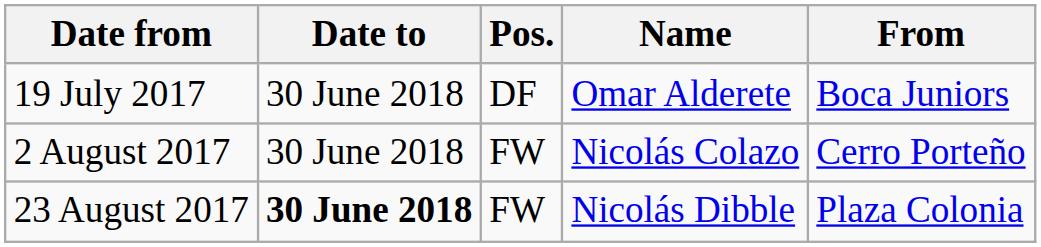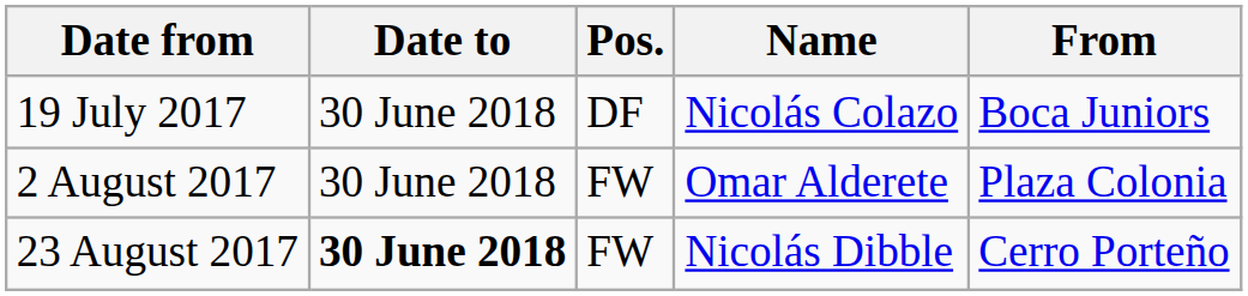 <table class="wikitable">
 <tr>
 <th>Date from</th>
 <th>Date to</th>
 <th>Pos.</th>
 <th>Name</th>
 <th>From</th>
 </tr>
 <tr>
 <td>19 July 2017</td>
 <td>30 June 2018</td>
 <td>DF</td>
-<td> <a href='#'>Omar Alderete</a></td>
+<td> <a href='#'>Nicolás Colazo</a></td>
 <td> <a href='#'>Boca Juniors</a></td>
 </tr>
 <tr>
 <td>2 August 2017</td>
 <td>30 June 2018</td>
 <td>FW</td>
-<td> <a href='#'>Nicolás Colazo</a></td>
-<td> <a href='#'>Cerro Porteño</a></td>
+<td> <a href='#'>Omar Alderete</a></td>
+<td> <a href='#'>Plaza Colonia</a></td>
 </tr>
 <tr>
 <td>23 August 2017</td>
 <td><strong>30 June 2018</strong></td>
 <td>FW</td>
 <td> <a href='#'>Nicolás Dibble</a></td>
-<td> <a href='#'>Plaza Colonia</a></td>
+<td> <a href='#'>Cerro Porteño</a></td>
 </tr>
 </table>
